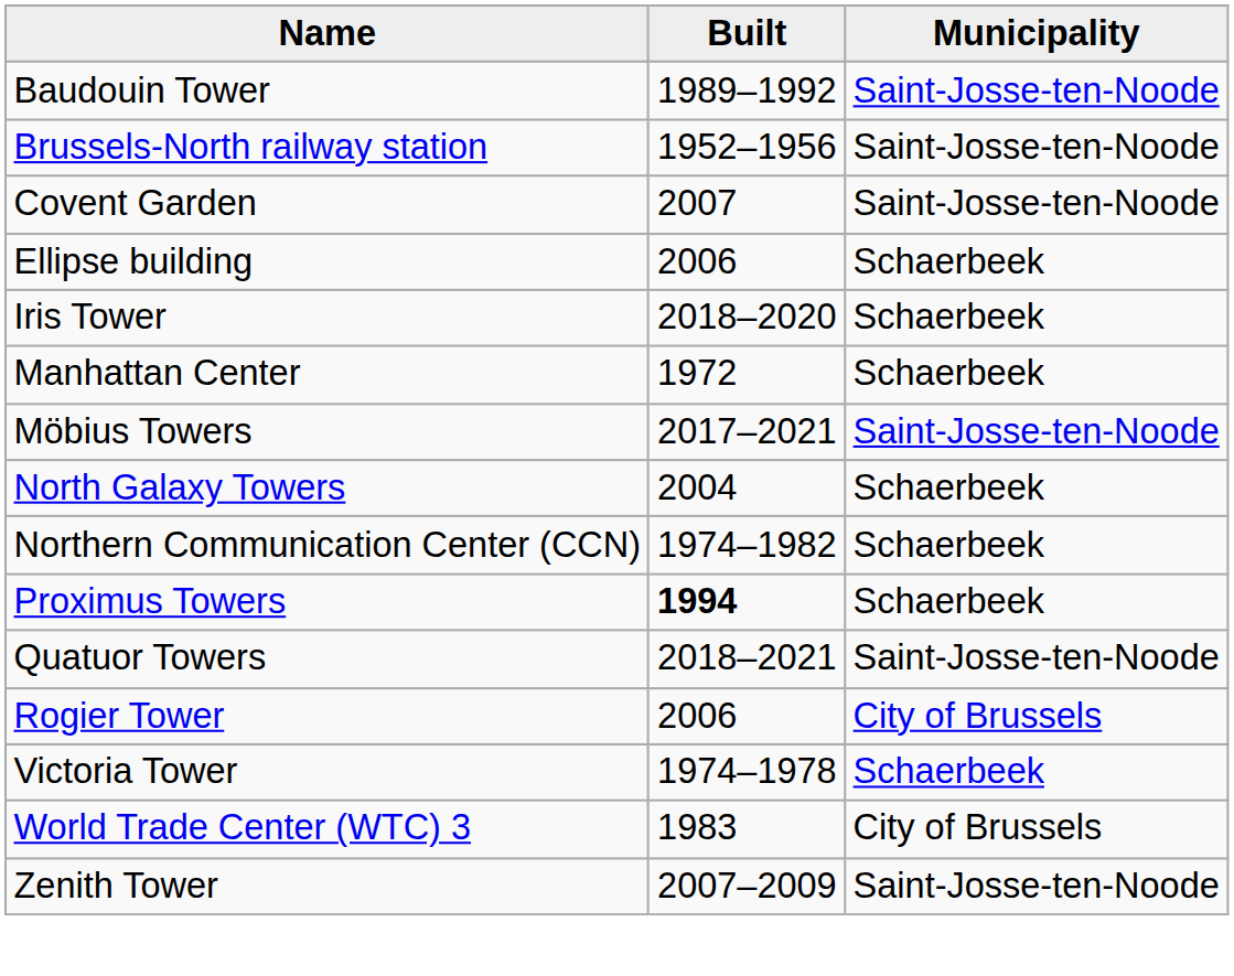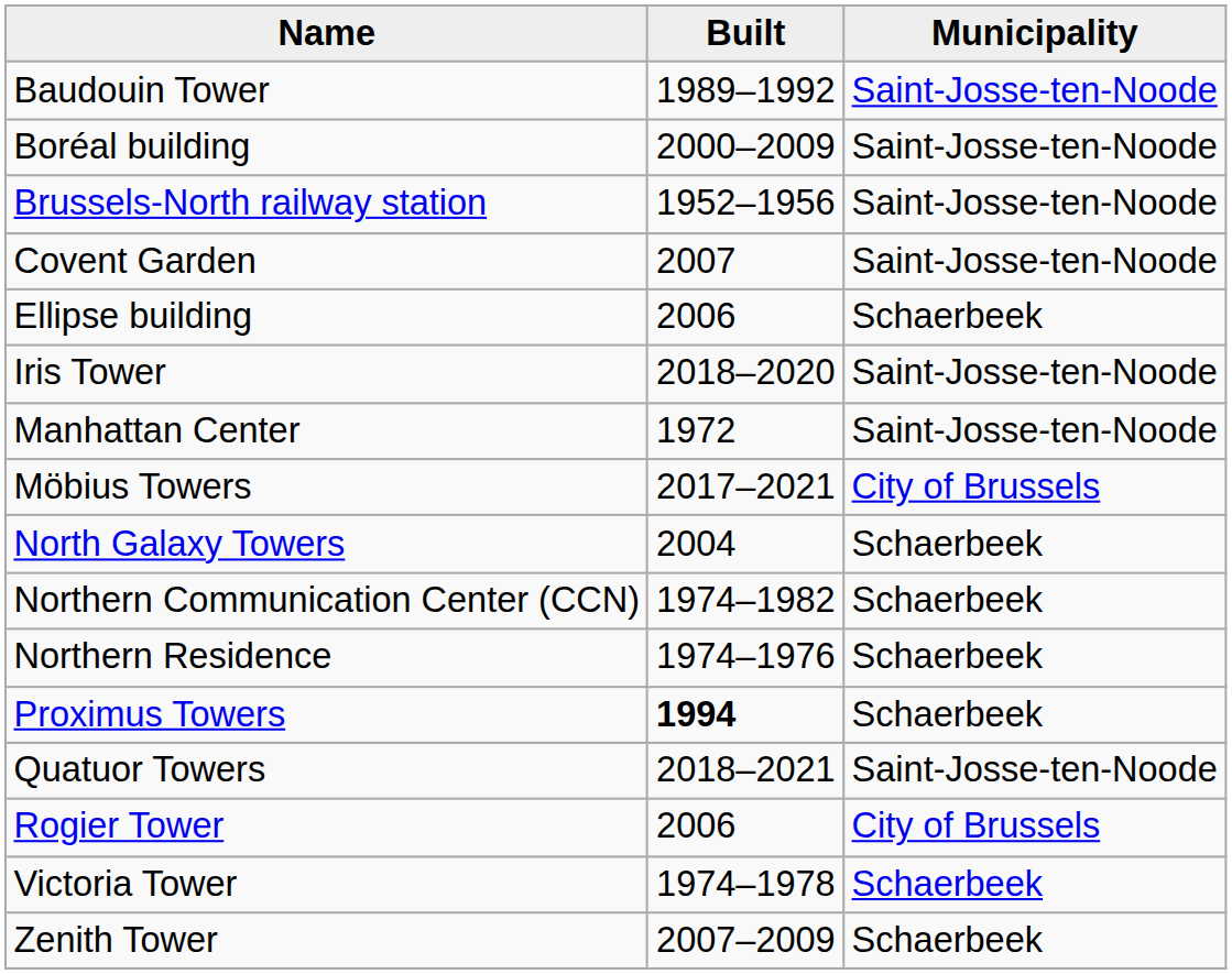 <table class="wikitable" style="border:#999; background:light gray;">
 <tr style="background:#eee; text-align:center;">
 <td rowspan="1"><span><strong>Name</strong></span></td>
 <td><span><strong>Built</strong></span></td>
 <td><span><strong>Municipality</strong></span></td>
 </tr>
 <tr>
 <td>Baudouin Tower</td>
 <td>1989–1992</td>
 <td><a href='#'>Saint-Josse-ten-Noode</a></td>
+</tr>
+<tr>
+<td>Boréal building</td>
+<td>2000–2009</td>
+<td>Saint-Josse-ten-Noode</td>
 </tr>
 <tr>
 <td><a href='#'>Brussels-North railway station</a></td>
 <td>1952–1956</td>
 <td>Saint-Josse-ten-Noode</td>
 </tr>
 <tr>
 <td>Covent Garden</td>
 <td>2007</td>
 <td>Saint-Josse-ten-Noode</td>
 </tr>
 <tr>
 <td>Ellipse building</td>
 <td>2006</td>
 <td>Schaerbeek</td>
 </tr>
 <tr>
 <td>Iris Tower</td>
 <td>2018–2020</td>
-<td>Schaerbeek</td>
+<td>Saint-Josse-ten-Noode</td>
 </tr>
 <tr>
 <td>Manhattan Center</td>
 <td>1972</td>
-<td>Schaerbeek</td>
+<td>Saint-Josse-ten-Noode</td>
 </tr>
 <tr>
 <td>Möbius Towers</td>
 <td>2017–2021</td>
-<td><a href='#'>Saint-Josse-ten-Noode</a></td>
+<td><a href='#'>City of Brussels</a></td>
 </tr>
 <tr>
 <td><a href='#'>North Galaxy Towers</a></td>
 <td>2004</td>
 <td>Schaerbeek</td>
 </tr>
 <tr>
 <td>Northern Communication Center (CCN)</td>
 <td>1974–1982</td>
+<td>Schaerbeek</td>
+</tr>
+<tr>
+<td>Northern Residence</td>
+<td>1974–1976</td>
 <td>Schaerbeek</td>
 </tr>
 <tr>
 <td><a href='#'>Proximus Towers</a></td>
 <td><strong>1994</strong></td>
 <td>Schaerbeek</td>
 </tr>
 <tr>
 <td>Quatuor Towers</td>
 <td>2018–2021</td>
 <td>Saint-Josse-ten-Noode</td>
 </tr>
 <tr>
 <td><a href='#'>Rogier Tower</a></td>
 <td>2006</td>
 <td><a href='#'>City of Brussels</a></td>
 </tr>
 <tr>
 <td>Victoria Tower</td>
 <td>1974–1978</td>
 <td><a href='#'>Schaerbeek</a></td>
 </tr>
 <tr>
-<td><a href='#'>World Trade Center (WTC) 3</a></td>
-<td>1983</td>
-<td>City of Brussels</td>
-</tr>
-<tr>
 <td>Zenith Tower</td>
 <td>2007–2009</td>
-<td>Saint-Josse-ten-Noode</td>
+<td>Schaerbeek</td>
 </tr>
 </table>
